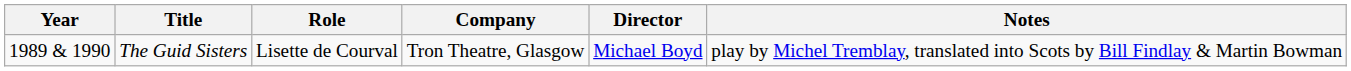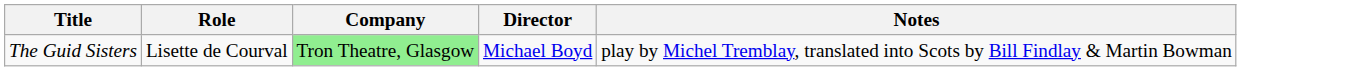 <table class="wikitable">
 <tr>
-<th>Year</th>
 <th>Title</th>
 <th>Role</th>
 <th>Company</th>
 <th>Director</th>
 <th>Notes</th>
 </tr>
 <tr>
-<td>1989 & 1990</td>
 <td><em>The Guid Sisters</em></td>
 <td>Lisette de Courval</td>
-<td>Tron Theatre, Glasgow</td>
+<td style="background: lightgreen;">Tron Theatre, Glasgow</td>
 <td><a href='#'>Michael Boyd</a></td>
 <td>play by <a href='#'>Michel Tremblay</a>, translated into Scots by <a href='#'>Bill Findlay</a> & Martin Bowman</td>
 </tr>
 </table>
